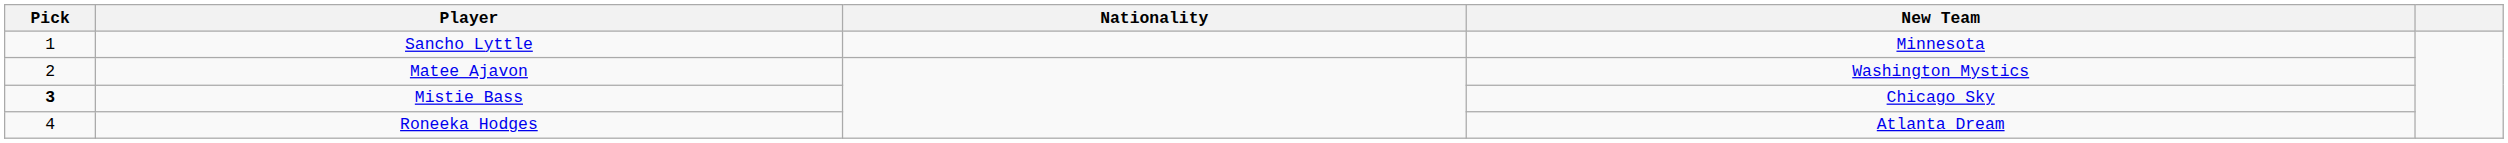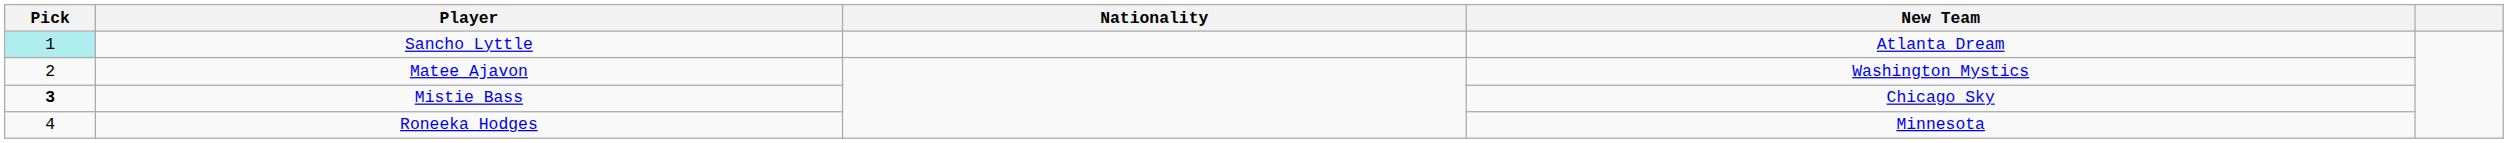 <table class="wikitable sortable" style="width:100%; text-align: center">
 <tr>
 <th width=30>Pick</th>
 <th width=300>Player</th>
 <th width=250>Nationality</th>
 <th width=383>New Team</th>
 <th width=30 class="unsortable"></th>
 </tr>
 <tr>
-<td>1</td>
+<td style="background: paleturquoise;">1</td>
 <td><a href='#'>Sancho Lyttle</a></td>
 <td></td>
-<td><a href='#'>Minnesota</a></td>
+<td><a href='#'>Atlanta Dream</a></td>
 <td rowspan=4></td>
 </tr>
 <tr>
 <td>2</td>
 <td><a href='#'>Matee Ajavon</a></td>
 <td rowspan=3></td>
 <td><a href='#'>Washington Mystics</a></td>
 </tr>
 <tr>
 <td><strong>3</strong></td>
 <td><a href='#'>Mistie Bass</a></td>
 <td><a href='#'>Chicago Sky</a></td>
 </tr>
 <tr>
 <td>4</td>
 <td><a href='#'>Roneeka Hodges</a></td>
-<td><a href='#'>Atlanta Dream</a></td>
+<td><a href='#'>Minnesota</a></td>
 </tr>
 </table>
